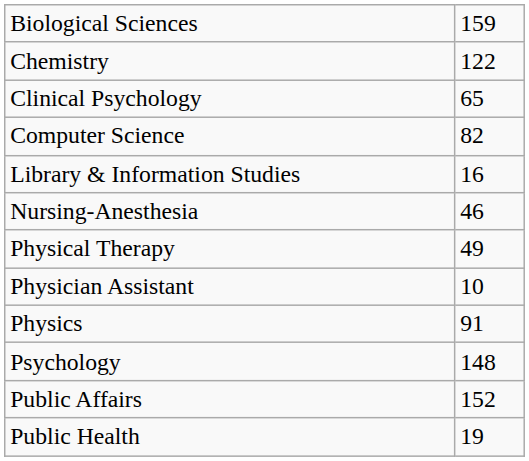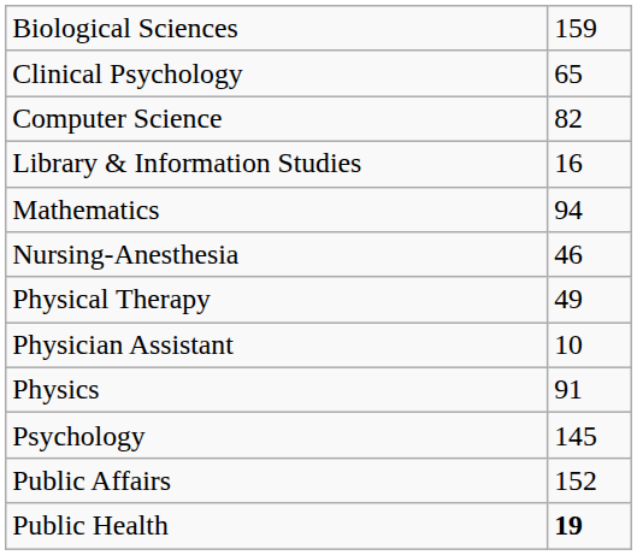 <table class="wikitable floatright" style="width: 22em;">
 <tr>
 <td>Biological Sciences</td>
 <td>159</td>
-</tr>
-<tr>
-<td>Chemistry</td>
-<td>122</td>
 </tr>
 <tr>
 <td>Clinical Psychology</td>
 <td>65</td>
 </tr>
 <tr>
 <td>Computer Science</td>
 <td>82</td>
 </tr>
 <tr>
 <td>Library & Information Studies</td>
 <td>16</td>
+</tr>
+<tr>
+<td>Mathematics</td>
+<td>94</td>
 </tr>
 <tr>
 <td>Nursing-Anesthesia</td>
 <td>46</td>
 </tr>
 <tr>
 <td>Physical Therapy</td>
 <td>49</td>
 </tr>
 <tr>
 <td>Physician Assistant</td>
 <td>10</td>
 </tr>
 <tr>
 <td>Physics</td>
 <td>91</td>
 </tr>
 <tr>
 <td>Psychology</td>
-<td>148</td>
+<td>145</td>
 </tr>
 <tr>
 <td>Public Affairs</td>
 <td>152</td>
 </tr>
 <tr>
 <td>Public Health</td>
-<td>19</td>
+<td><strong>19</strong></td>
 </tr>
 </table>
